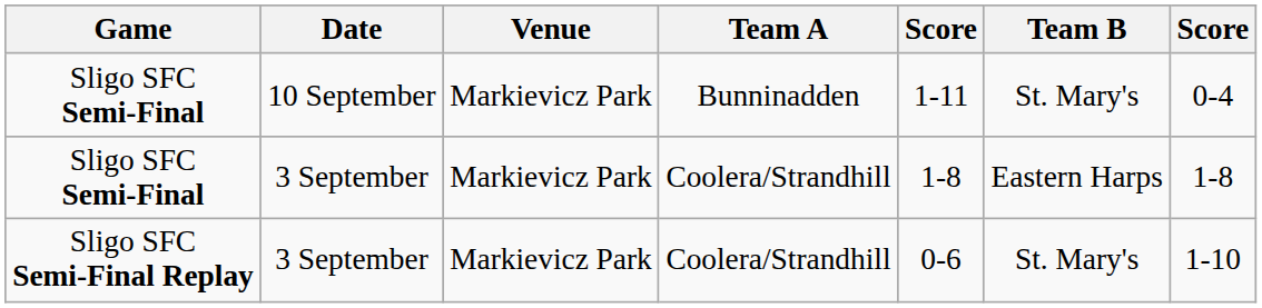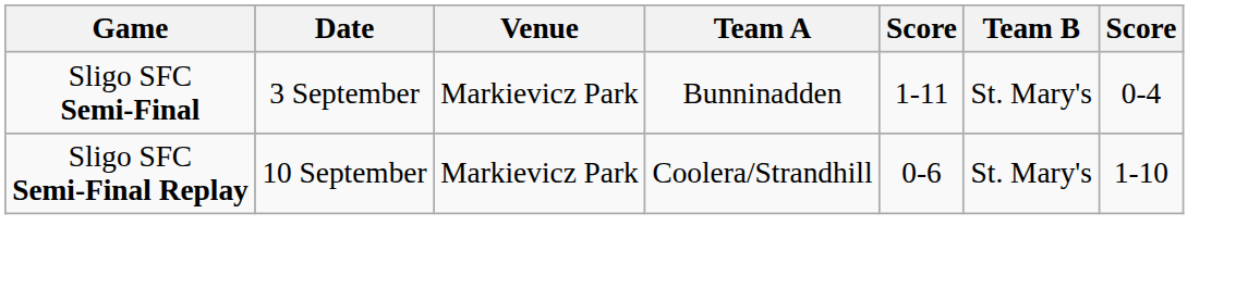 <table class="wikitable">
 <tr>
 <th>Game</th>
 <th>Date</th>
 <th>Venue</th>
 <th>Team A</th>
 <th>Score</th>
 <th>Team B</th>
 <th>Score</th>
 </tr>
 <tr align="center">
 <td>Sligo SFC<br><strong>Semi-Final</strong></td>
-<td>10 September</td>
+<td>3 September</td>
 <td>Markievicz Park</td>
 <td>Bunninadden</td>
 <td>1-11</td>
 <td>St. Mary's</td>
 <td>0-4</td>
 </tr>
 <tr align="center">
-<td>Sligo SFC<br><strong>Semi-Final</strong></td>
-<td>3 September</td>
-<td>Markievicz Park</td>
-<td>Coolera/Strandhill</td>
-<td>1-8</td>
-<td>Eastern Harps</td>
-<td>1-8</td>
-</tr>
-<tr align="center">
 <td>Sligo SFC<br><strong>Semi-Final Replay</strong></td>
-<td>3 September</td>
+<td>10 September</td>
 <td>Markievicz Park</td>
 <td>Coolera/Strandhill</td>
 <td>0-6</td>
 <td>St. Mary's</td>
 <td>1-10</td>
 </tr>
 </table>
